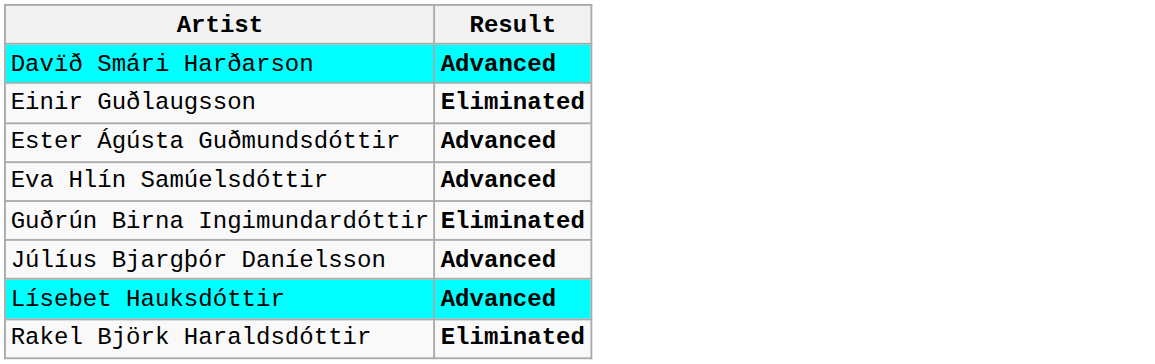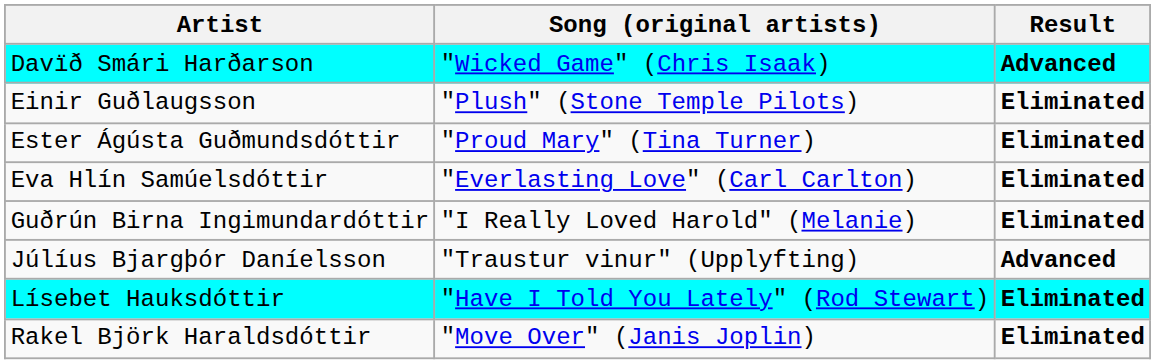 <table class=wikitable>
 <tr>
 <th>Artist</th>
+<th>Song (original artists)</th>
 <th>Result</th>
 </tr>
 <tr style="background:cyan;">
 <td>Davïð Smári Harðarson</td>
+<td>"<a href='#'>Wicked Game</a>" (<a href='#'>Chris Isaak</a>)</td>
 <td><strong>Advanced</strong></td>
 </tr>
 <tr>
 <td>Einir Guðlaugsson</td>
+<td>"<a href='#'>Plush</a>" (<a href='#'>Stone Temple Pilots</a>)</td>
 <td><strong>Eliminated</strong></td>
 </tr>
 <tr>
 <td>Ester Ágústa Guðmundsdóttir</td>
-<td><strong>Advanced</strong></td>
+<td>"<a href='#'>Proud Mary</a>" (<a href='#'>Tina Turner</a>)</td>
+<td><strong>Eliminated</strong></td>
 </tr>
 <tr>
 <td>Eva Hlín Samúelsdóttir</td>
-<td><strong>Advanced</strong></td>
+<td>"<a href='#'>Everlasting Love</a>" (<a href='#'>Carl Carlton</a>)</td>
+<td><strong>Eliminated</strong></td>
 </tr>
 <tr>
 <td>Guðrún Birna Ingimundardóttir</td>
+<td>"I Really Loved Harold" (<a href='#'>Melanie</a>)</td>
 <td><strong>Eliminated</strong></td>
 </tr>
 <tr>
 <td>Júlíus Bjargþór Daníelsson</td>
+<td>"Traustur vinur" (Upplyfting)</td>
 <td><strong>Advanced</strong></td>
 </tr>
 <tr style="background:cyan;">
 <td>Lísebet Hauksdóttir</td>
-<td><strong>Advanced</strong></td>
+<td>"<a href='#'>Have I Told You Lately</a>" (<a href='#'>Rod Stewart</a>)</td>
+<td><strong>Eliminated</strong></td>
 </tr>
 <tr>
 <td>Rakel Björk Haraldsdóttir</td>
+<td>"<a href='#'>Move Over</a>" (<a href='#'>Janis Joplin</a>)</td>
 <td><strong>Eliminated</strong></td>
 </tr>
 </table>
